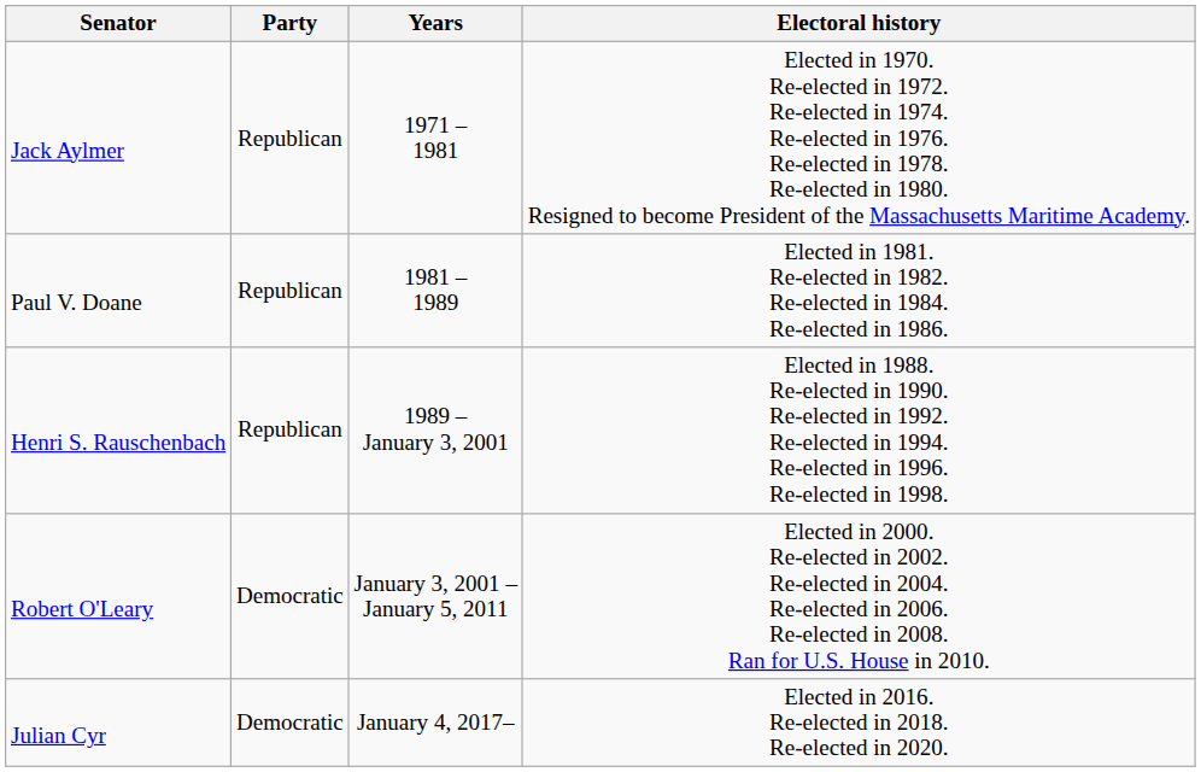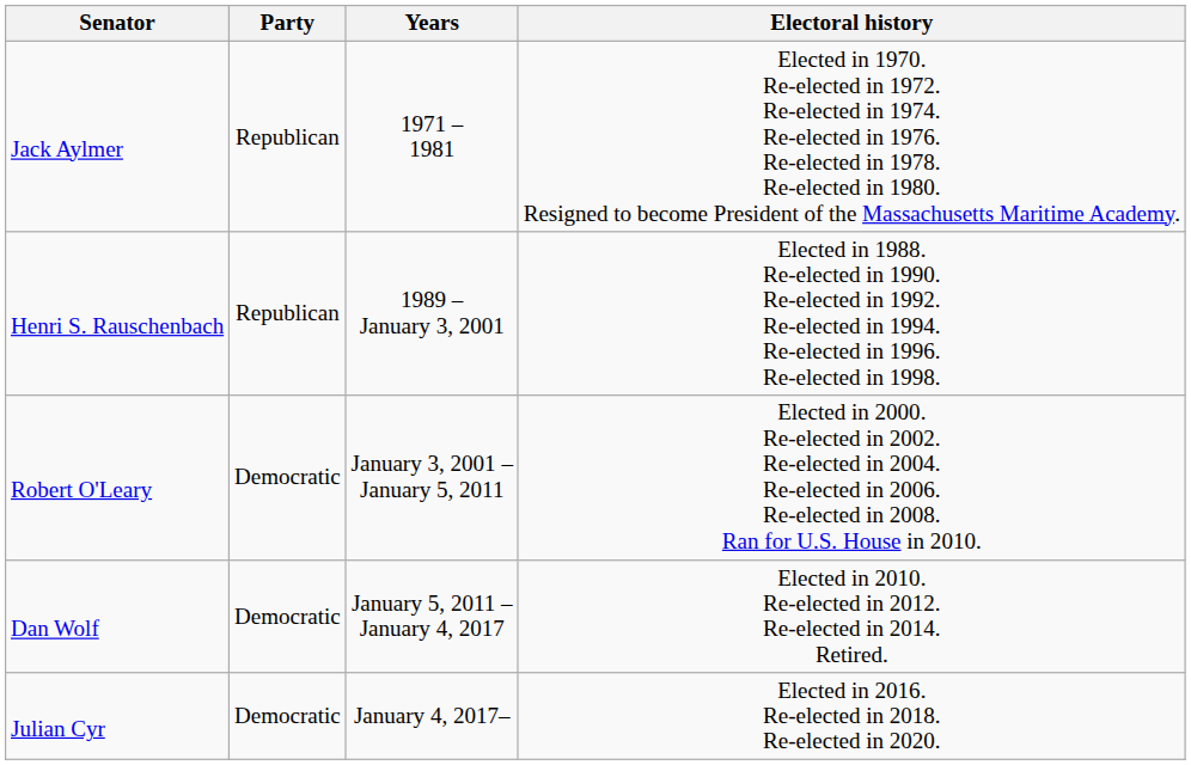 <table class=wikitable style="text-align:center">
 <tr>
 <th>Senator</th>
 <th>Party</th>
 <th>Years</th>
 <th>Electoral history</th>
 </tr>
 <tr>
 <td align=left nowrap><br><a href='#'>Jack Aylmer</a></td>
 <td>Republican</td>
 <td>1971 –<br>1981</td>
 <td>Elected in 1970.<br>Re-elected in 1972.<br>Re-elected in 1974.<br>Re-elected in 1976.<br>Re-elected in 1978.<br>Re-elected in 1980.<br>Resigned to become President of the <a href='#'>Massachusetts Maritime Academy</a>.</td>
 </tr>
 <tr>
-<td align=left nowrap><br>Paul V. Doane</td>
-<td>Republican</td>
-<td>1981 –<br>1989</td>
-<td>Elected in 1981.<br>Re-elected in 1982.<br>Re-elected in 1984.<br>Re-elected in 1986.</td>
-</tr>
-<tr>
 <td align=left nowrap><br><a href='#'>Henri S. Rauschenbach</a></td>
 <td>Republican</td>
 <td>1989 –<br>January 3, 2001</td>
 <td>Elected in 1988.<br>Re-elected in 1990.<br>Re-elected in 1992.<br>Re-elected in 1994.<br>Re-elected in 1996.<br>Re-elected in 1998.</td>
 </tr>
 <tr>
 <td align=left nowrap><br><a href='#'>Robert O'Leary</a></td>
 <td>Democratic</td>
 <td>January 3, 2001 –<br>January 5, 2011</td>
 <td>Elected in 2000.<br>Re-elected in 2002.<br>Re-elected in 2004.<br>Re-elected in 2006.<br>Re-elected in 2008.<br><a href='#'>Ran for U.S. House</a> in 2010.</td>
 </tr>
 <tr>
+<td align=left nowrap><br><a href='#'>Dan Wolf</a></td>
+<td>Democratic</td>
+<td>January 5, 2011 –<br>January 4, 2017</td>
+<td>Elected in 2010.<br>Re-elected in 2012.<br>Re-elected in 2014.<br>Retired.</td>
+</tr>
+<tr>
 <td align=left nowrap><br><a href='#'>Julian Cyr</a></td>
 <td>Democratic</td>
 <td>January 4, 2017–<br></td>
 <td>Elected in 2016.<br>Re-elected in 2018.<br>Re-elected in 2020.</td>
 </tr>
 </table>
